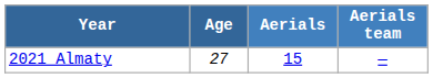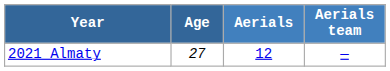 <table class="wikitable" style="font-size:95%; text-align:center; border:grey solid 1px; border-collapse:collapse; background:#ffffff;">
 <tr>
 <th style="background-color:#369; color:white;    width:140px;">Year</th>
 <th style="background-color:#369; color:white;    width:40px;">Age</th>
 <th style="background-color:#4180be; color:white; width:65px;">Aerials</th>
 <th style="background-color:#4180be; color:white; width:65px;">Aerials team</th>
 </tr>
 <tr>
 <td align=left> <a href='#'>2021 Almaty</a></td>
 <td><em>27</em></td>
-<td><a href='#'>15</a></td>
+<td><a href='#'>12</a></td>
 <td><a href='#'>—</a></td>
 </tr>
 </table>
